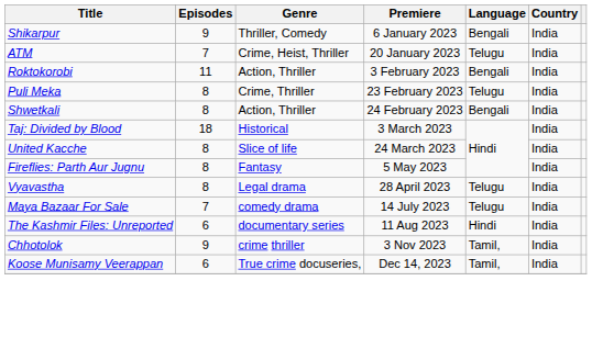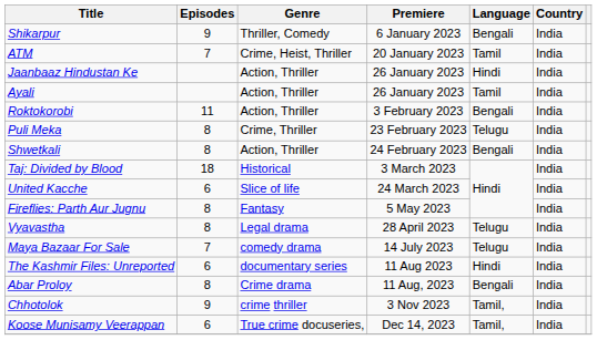 <table class="wikitable sortable">
 <tr>
 <th>Title</th>
 <th>Episodes</th>
 <th>Genre</th>
 <th>Premiere</th>
 <th>Language</th>
 <th>Country</th>
 <th></th>
 </tr>
 <tr>
 <td><em><a href='#'>Shikarpur</a></em></td>
 <td style="text-align: center;">9</td>
 <td>Thriller, Comedy</td>
 <td style="text-align: center;">6 January 2023</td>
 <td>Bengali</td>
 <td>India</td>
 <td></td>
 </tr>
 <tr>
 <td><em><a href='#'>ATM</a></em></td>
 <td style="text-align: center;">7</td>
 <td>Crime, Heist, Thriller</td>
 <td style="text-align: center;">20 January 2023</td>
-<td>Telugu</td>
+<td>Tamil</td>
+<td>India</td>
+<td></td>
+</tr>
+<tr>
+<td><em><a href='#'>Jaanbaaz Hindustan Ke</a></em></td>
+<td style="text-align: center;"></td>
+<td>Action, Thriller</td>
+<td style="text-align: center;">26 January 2023</td>
+<td>Hindi</td>
+<td>India</td>
+<td></td>
+</tr>
+<tr>
+<td><em><a href='#'>Ayali</a></em></td>
+<td style="text-align: center;"></td>
+<td>Action, Thriller</td>
+<td style="text-align: center;">26 January 2023</td>
+<td>Tamil</td>
 <td>India</td>
 <td></td>
 </tr>
 <tr>
 <td><em><a href='#'>Roktokorobi</a></em></td>
 <td style="text-align: center;">11</td>
 <td>Action, Thriller</td>
 <td style="text-align: center;">3 February 2023</td>
 <td>Bengali</td>
 <td>India</td>
 <td></td>
 </tr>
 <tr>
 <td><em><a href='#'>Puli Meka</a></em></td>
 <td style="text-align: center;">8</td>
 <td>Crime, Thriller</td>
 <td style="text-align: center;">23 February 2023</td>
 <td>Telugu</td>
 <td>India</td>
 <td></td>
 </tr>
 <tr>
 <td><em><a href='#'>Shwetkali</a></em></td>
 <td style="text-align: center;">8</td>
 <td>Action, Thriller</td>
 <td style="text-align: center;">24 February 2023</td>
 <td>Bengali</td>
 <td>India</td>
 <td></td>
 </tr>
 <tr>
 <td><em><a href='#'>Taj: Divided by Blood</a></em></td>
 <td style="text-align: center;">18</td>
 <td><a href='#'>Historical</a></td>
 <td style="text-align: center;">3 March 2023</td>
 <td rowspan="3">Hindi</td>
 <td>India</td>
 <td></td>
 </tr>
 <tr>
 <td><em><a href='#'>United Kacche</a></em></td>
-<td style="text-align: center;">8</td>
+<td style="text-align: center;">6</td>
 <td><a href='#'>Slice of life</a></td>
 <td style="text-align: center;">24 March 2023</td>
 <td>India</td>
 <td></td>
 </tr>
 <tr>
 <td><em><a href='#'>Fireflies: Parth Aur Jugnu</a></em></td>
 <td style="text-align: center;">8</td>
 <td><a href='#'>Fantasy</a></td>
 <td style="text-align: center;">5 May 2023</td>
 <td>India</td>
 </tr>
 <tr>
 <td><em><a href='#'>Vyavastha</a></em></td>
 <td style="text-align: center;">8</td>
 <td><a href='#'>Legal drama</a></td>
 <td style="text-align: center;">28 April 2023</td>
 <td>Telugu</td>
 <td>India</td>
 <td></td>
 </tr>
 <tr>
 <td><em><a href='#'>Maya Bazaar For Sale</a></em></td>
 <td style="text-align: center;">7</td>
 <td><a href='#'>comedy drama</a></td>
 <td style="text-align: center;">14 July 2023</td>
 <td>Telugu</td>
 <td>India</td>
 <td></td>
 </tr>
 <tr>
 <td><em><a href='#'>The Kashmir Files: Unreported</a></em></td>
 <td style="text-align: center;">6</td>
 <td><a href='#'>documentary series</a></td>
 <td style="text-align: center;">11 Aug 2023</td>
 <td>Hindi</td>
 <td>India</td>
 <td></td>
 </tr>
 <tr>
+<td><em><a href='#'>Abar Proloy</a></em></td>
+<td style="text-align: center;">8</td>
+<td><a href='#'>Crime drama</a></td>
+<td style="text-align: center;">11 Aug, 2023</td>
+<td>Bengali</td>
+<td>India</td>
+<td></td>
+</tr>
+<tr>
 <td><em><a href='#'>Chhotolok</a></em></td>
 <td style="text-align: center;">9</td>
 <td><a href='#'>crime</a> <a href='#'>thriller</a></td>
 <td style="text-align: center;">3 Nov 2023</td>
 <td>Tamil,</td>
 <td>India</td>
 <td></td>
 </tr>
 <tr>
 <td><em><a href='#'>Koose Munisamy Veerappan</a></em></td>
 <td style="text-align: center;">6</td>
 <td><a href='#'>True crime</a> docuseries,</td>
 <td style="text-align: center;">Dec 14, 2023</td>
 <td>Tamil,</td>
 <td>India</td>
 <td></td>
 </tr>
 <tr>
 </tr>
 </table>
